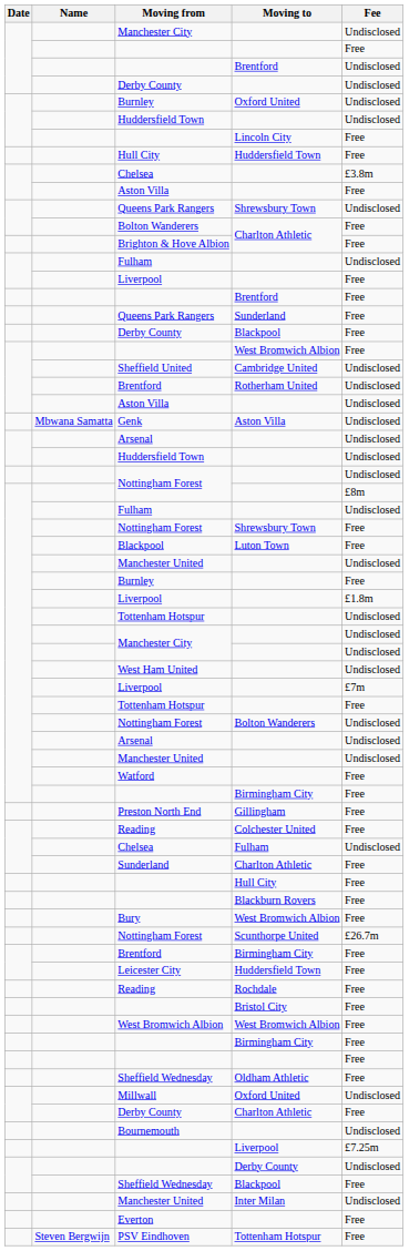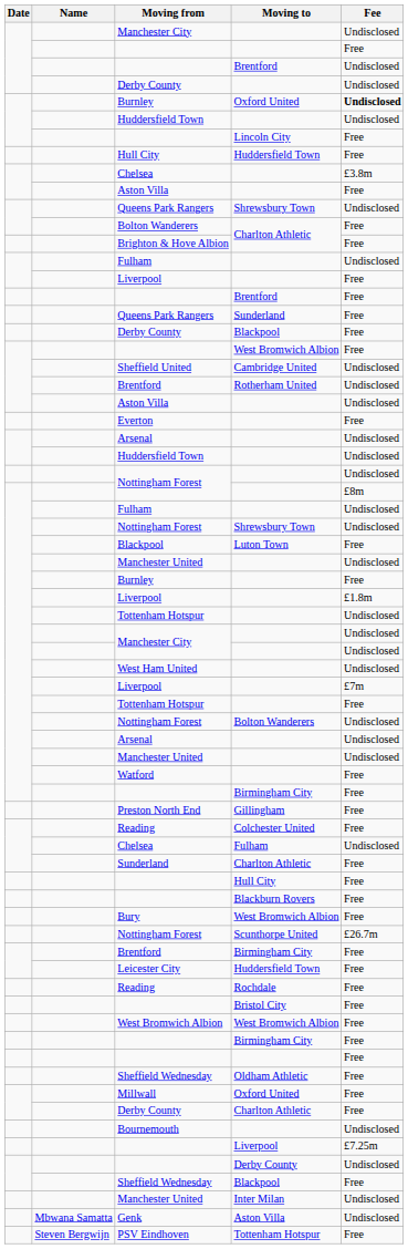 <table class="wikitable sortable">
 <tr>
 <th>Date</th>
 <th>Name</th>
 <th>Moving from</th>
 <th>Moving to</th>
 <th>Fee</th>
 </tr>
 <tr>
 <td rowspan="4"><strong></strong></td>
 <td></td>
 <td><a href='#'>Manchester City</a></td>
 <td></td>
 <td>Undisclosed</td>
 </tr>
 <tr>
 <td></td>
 <td></td>
 <td></td>
 <td>Free</td>
 </tr>
 <tr>
 <td></td>
 <td></td>
 <td><a href='#'>Brentford</a></td>
 <td>Undisclosed</td>
 </tr>
 <tr>
 <td></td>
 <td><a href='#'>Derby County</a></td>
 <td></td>
 <td>Undisclosed</td>
 </tr>
 <tr>
 <td rowspan="3"><strong></strong></td>
 <td></td>
 <td><a href='#'>Burnley</a></td>
 <td><a href='#'>Oxford United</a></td>
-<td>Undisclosed</td>
+<td><strong>Undisclosed</strong></td>
 </tr>
 <tr>
 <td></td>
 <td><a href='#'>Huddersfield Town</a></td>
 <td></td>
 <td>Undisclosed</td>
 </tr>
 <tr>
 <td></td>
 <td></td>
 <td><a href='#'>Lincoln City</a></td>
 <td>Free</td>
 </tr>
 <tr>
 <td><strong></strong></td>
 <td></td>
 <td><a href='#'>Hull City</a></td>
 <td><a href='#'>Huddersfield Town</a></td>
 <td>Free</td>
 </tr>
 <tr>
 <td rowspan="2"><strong></strong></td>
 <td></td>
 <td><a href='#'>Chelsea</a></td>
 <td></td>
 <td>£3.8m</td>
 </tr>
 <tr>
 <td></td>
 <td><a href='#'>Aston Villa</a></td>
 <td></td>
 <td>Free</td>
 </tr>
 <tr>
 <td rowspan="2"><strong></strong></td>
 <td></td>
 <td><a href='#'>Queens Park Rangers</a></td>
 <td><a href='#'>Shrewsbury Town</a></td>
 <td>Undisclosed</td>
 </tr>
 <tr>
 <td></td>
 <td><a href='#'>Bolton Wanderers</a></td>
 <td rowspan="2"><a href='#'>Charlton Athletic</a></td>
 <td>Free</td>
 </tr>
 <tr>
 <td><strong></strong></td>
 <td></td>
 <td><a href='#'>Brighton & Hove Albion</a></td>
 <td>Free</td>
 </tr>
 <tr>
 <td rowspan="2"><strong></strong></td>
 <td></td>
 <td><a href='#'>Fulham</a></td>
 <td></td>
 <td>Undisclosed</td>
 </tr>
 <tr>
 <td></td>
 <td><a href='#'>Liverpool</a></td>
 <td></td>
 <td>Free</td>
 </tr>
 <tr>
 <td><strong></strong></td>
 <td></td>
 <td></td>
 <td><a href='#'>Brentford</a></td>
 <td>Free</td>
 </tr>
 <tr>
 <td><strong></strong></td>
 <td></td>
 <td><a href='#'>Queens Park Rangers</a></td>
 <td><a href='#'>Sunderland</a></td>
 <td>Free</td>
 </tr>
 <tr>
 <td><strong></strong></td>
 <td></td>
 <td><a href='#'>Derby County</a></td>
 <td><a href='#'>Blackpool</a></td>
 <td>Free</td>
 </tr>
 <tr>
 <td rowspan="4"><strong></strong></td>
 <td></td>
 <td></td>
 <td><a href='#'>West Bromwich Albion</a></td>
 <td>Free</td>
 </tr>
 <tr>
 <td></td>
 <td><a href='#'>Sheffield United</a></td>
 <td><a href='#'>Cambridge United</a></td>
 <td>Undisclosed</td>
 </tr>
 <tr>
 <td></td>
 <td><a href='#'>Brentford</a></td>
 <td><a href='#'>Rotherham United</a></td>
 <td>Undisclosed</td>
 </tr>
 <tr>
 <td></td>
 <td><a href='#'>Aston Villa</a></td>
 <td></td>
 <td>Undisclosed</td>
 </tr>
 <tr>
 <td><strong></strong></td>
-<td> <a href='#'>Mbwana Samatta</a></td>
-<td> <a href='#'>Genk</a></td>
-<td><a href='#'>Aston Villa</a></td>
-<td>Undisclosed</td>
+<td></td>
+<td><a href='#'>Everton</a></td>
+<td></td>
+<td>Free</td>
 </tr>
 <tr>
 <td rowspan="2"><strong></strong></td>
 <td></td>
 <td><a href='#'>Arsenal</a></td>
 <td></td>
 <td>Undisclosed</td>
 </tr>
 <tr>
 <td></td>
 <td><a href='#'>Huddersfield Town</a></td>
 <td></td>
 <td>Undisclosed</td>
 </tr>
 <tr>
 <td><strong></strong></td>
 <td></td>
 <td rowspan="2"><a href='#'>Nottingham Forest</a></td>
 <td></td>
 <td>Undisclosed</td>
 </tr>
 <tr>
 <td rowspan="18"><strong></strong></td>
 <td></td>
 <td></td>
 <td>£8m</td>
 </tr>
 <tr>
 <td></td>
 <td><a href='#'>Fulham</a></td>
 <td></td>
 <td>Undisclosed</td>
 </tr>
 <tr>
 <td></td>
 <td><a href='#'>Nottingham Forest</a></td>
 <td><a href='#'>Shrewsbury Town</a></td>
-<td>Free</td>
+<td>Undisclosed</td>
 </tr>
 <tr>
 <td></td>
 <td><a href='#'>Blackpool</a></td>
 <td><a href='#'>Luton Town</a></td>
 <td>Free</td>
 </tr>
 <tr>
 <td></td>
 <td><a href='#'>Manchester United</a></td>
 <td></td>
 <td>Undisclosed</td>
 </tr>
 <tr>
 <td></td>
 <td><a href='#'>Burnley</a></td>
 <td></td>
 <td>Free</td>
 </tr>
 <tr>
 <td></td>
 <td><a href='#'>Liverpool</a></td>
 <td></td>
 <td>£1.8m</td>
 </tr>
 <tr>
 <td></td>
 <td><a href='#'>Tottenham Hotspur</a></td>
 <td></td>
 <td>Undisclosed</td>
 </tr>
 <tr>
 <td></td>
 <td rowspan="2"><a href='#'>Manchester City</a></td>
 <td></td>
 <td>Undisclosed</td>
 </tr>
 <tr>
 <td></td>
 <td></td>
 <td>Undisclosed</td>
 </tr>
 <tr>
 <td></td>
 <td><a href='#'>West Ham United</a></td>
 <td></td>
 <td>Undisclosed</td>
 </tr>
 <tr>
 <td></td>
 <td><a href='#'>Liverpool</a></td>
 <td></td>
 <td>£7m</td>
 </tr>
 <tr>
 <td></td>
 <td><a href='#'>Tottenham Hotspur</a></td>
 <td></td>
 <td>Free</td>
 </tr>
 <tr>
 <td></td>
 <td><a href='#'>Nottingham Forest</a></td>
 <td><a href='#'>Bolton Wanderers</a></td>
 <td>Undisclosed</td>
 </tr>
 <tr>
 <td></td>
 <td><a href='#'>Arsenal</a></td>
 <td></td>
 <td>Undisclosed</td>
 </tr>
 <tr>
 <td></td>
 <td><a href='#'>Manchester United</a></td>
 <td></td>
 <td>Undisclosed</td>
 </tr>
 <tr>
 <td></td>
 <td><a href='#'>Watford</a></td>
 <td></td>
 <td>Free</td>
 </tr>
 <tr>
 <td></td>
 <td></td>
 <td><a href='#'>Birmingham City</a></td>
 <td>Free</td>
 </tr>
 <tr>
 <td><strong></strong></td>
 <td></td>
 <td><a href='#'>Preston North End</a></td>
 <td><a href='#'>Gillingham</a></td>
 <td>Free</td>
 </tr>
 <tr>
 <td rowspan="3"><strong></strong></td>
 <td></td>
 <td><a href='#'>Reading</a></td>
 <td><a href='#'>Colchester United</a></td>
 <td>Free</td>
 </tr>
 <tr>
 <td></td>
 <td><a href='#'>Chelsea</a></td>
 <td><a href='#'>Fulham</a></td>
 <td>Undisclosed</td>
 </tr>
 <tr>
 <td></td>
 <td><a href='#'>Sunderland</a></td>
 <td><a href='#'>Charlton Athletic</a></td>
 <td>Free</td>
 </tr>
 <tr>
 <td><strong></strong></td>
 <td></td>
 <td></td>
 <td><a href='#'>Hull City</a></td>
 <td>Free</td>
 </tr>
 <tr>
 <td><strong></strong></td>
 <td></td>
 <td></td>
 <td><a href='#'>Blackburn Rovers</a></td>
 <td>Free</td>
 </tr>
 <tr>
 <td><strong></strong></td>
 <td></td>
 <td><a href='#'>Bury</a></td>
 <td><a href='#'>West Bromwich Albion</a></td>
 <td>Free</td>
 </tr>
 <tr>
 <td><strong></strong></td>
 <td></td>
 <td><a href='#'>Nottingham Forest</a></td>
 <td><a href='#'>Scunthorpe United</a></td>
 <td>£26.7m</td>
 </tr>
 <tr>
 <td rowspan="2"><strong></strong></td>
 <td></td>
 <td><a href='#'>Brentford</a></td>
 <td><a href='#'>Birmingham City</a></td>
 <td>Free</td>
 </tr>
 <tr>
 <td></td>
 <td><a href='#'>Leicester City</a></td>
 <td><a href='#'>Huddersfield Town</a></td>
 <td>Free</td>
 </tr>
 <tr>
 <td><strong></strong></td>
 <td></td>
 <td><a href='#'>Reading</a></td>
 <td><a href='#'>Rochdale</a></td>
 <td>Free</td>
 </tr>
 <tr>
 <td><strong></strong></td>
 <td></td>
 <td></td>
 <td><a href='#'>Bristol City</a></td>
 <td>Free</td>
 </tr>
 <tr>
 <td><strong></strong></td>
 <td></td>
 <td><a href='#'>West Bromwich Albion</a></td>
 <td><a href='#'>West Bromwich Albion</a></td>
 <td>Free</td>
 </tr>
 <tr>
 <td><strong></strong></td>
 <td></td>
 <td></td>
 <td><a href='#'>Birmingham City</a></td>
 <td>Free</td>
 </tr>
 <tr>
 <td><strong></strong></td>
 <td></td>
 <td></td>
 <td></td>
 <td>Free</td>
 </tr>
 <tr>
 <td><strong></strong></td>
 <td></td>
 <td><a href='#'>Sheffield Wednesday</a></td>
 <td><a href='#'>Oldham Athletic</a></td>
 <td>Free</td>
 </tr>
 <tr>
 <td rowspan="2"><strong></strong></td>
 <td></td>
 <td><a href='#'>Millwall</a></td>
 <td><a href='#'>Oxford United</a></td>
-<td>Undisclosed</td>
+<td>Free</td>
 </tr>
 <tr>
 <td></td>
 <td><a href='#'>Derby County</a></td>
 <td><a href='#'>Charlton Athletic</a></td>
 <td>Free</td>
 </tr>
 <tr>
 <td><strong></strong></td>
 <td></td>
 <td><a href='#'>Bournemouth</a></td>
 <td></td>
 <td>Undisclosed</td>
 </tr>
 <tr>
 <td><strong></strong></td>
 <td></td>
 <td></td>
 <td><a href='#'>Liverpool</a></td>
 <td>£7.25m</td>
 </tr>
 <tr>
 <td rowspan="2"><strong></strong></td>
 <td></td>
 <td></td>
 <td><a href='#'>Derby County</a></td>
 <td>Undisclosed</td>
 </tr>
 <tr>
 <td></td>
 <td><a href='#'>Sheffield Wednesday</a></td>
 <td><a href='#'>Blackpool</a></td>
 <td>Free</td>
 </tr>
 <tr>
 <td><strong></strong></td>
 <td></td>
 <td><a href='#'>Manchester United</a></td>
 <td> <a href='#'>Inter Milan</a></td>
 <td>Undisclosed</td>
 </tr>
 <tr>
 <td><strong></strong></td>
-<td></td>
-<td><a href='#'>Everton</a></td>
-<td></td>
-<td>Free</td>
+<td> <a href='#'>Mbwana Samatta</a></td>
+<td> <a href='#'>Genk</a></td>
+<td><a href='#'>Aston Villa</a></td>
+<td>Undisclosed</td>
 </tr>
 <tr>
 <td><strong></strong></td>
 <td> <a href='#'>Steven Bergwijn</a></td>
 <td> <a href='#'>PSV Eindhoven</a></td>
 <td><a href='#'>Tottenham Hotspur</a></td>
 <td>Free</td>
 </tr>
 </table>
